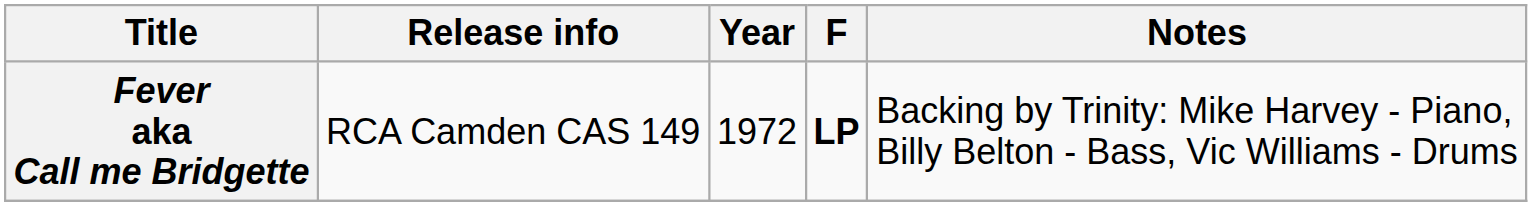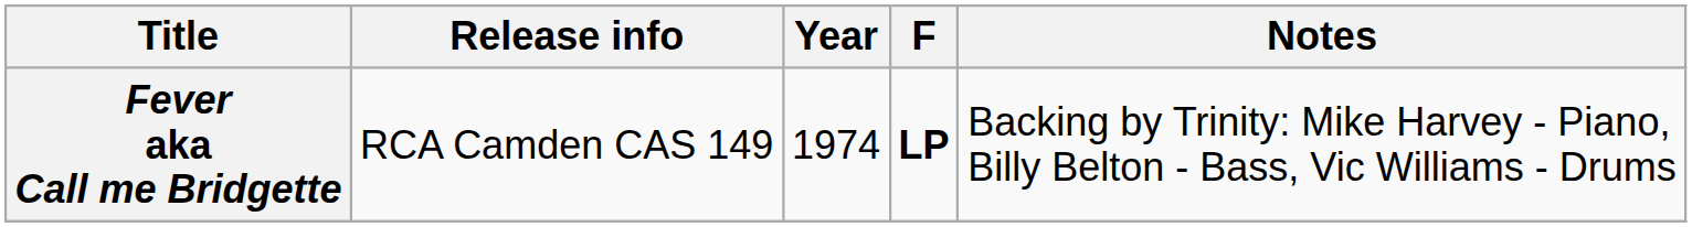 <table class="wikitable plainrowheaders sortable">
 <tr>
 <th scope="col">Title</th>
 <th scope="col">Release info</th>
 <th scope="col">Year</th>
 <th scope="col">F</th>
 <th scope="col" class="unsortable">Notes</th>
 </tr>
 <tr>
 <th scope="row"><em>Fever</em><br>aka<br><em>Call me Bridgette</em><br></th>
 <td>RCA Camden CAS 149</td>
-<td>1972</td>
+<td>1974</td>
 <td><strong>LP</strong></td>
 <td>Backing by Trinity: Mike Harvey - Piano,<br>Billy Belton - Bass, Vic Williams - Drums</td>
 </tr>
 <tr>
 </tr>
 </table>
